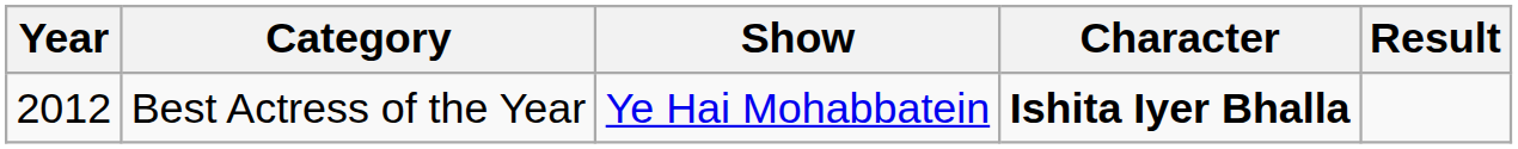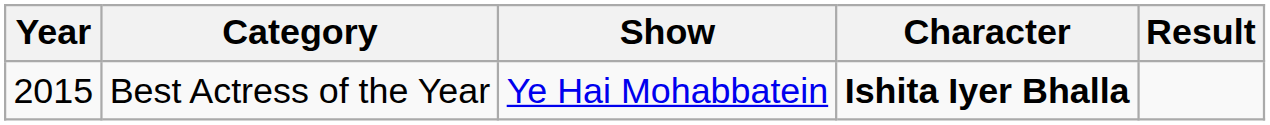 <table class="wikitable sortable">
 <tr>
 <th>Year</th>
 <th>Category</th>
 <th>Show</th>
 <th>Character</th>
 <th>Result</th>
 </tr>
 <tr>
-<td>2012</td>
+<td>2015</td>
 <td>Best Actress of the Year</td>
 <td><a href='#'>Ye Hai Mohabbatein</a></td>
 <td><strong>Ishita Iyer Bhalla</strong></td>
 <td></td>
 </tr>
 </table>
